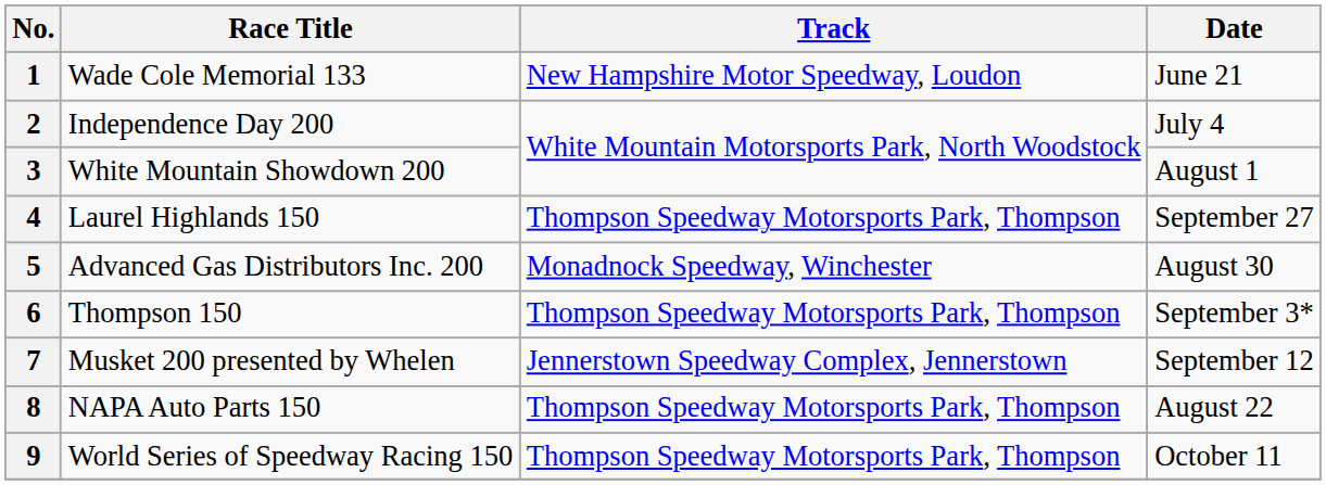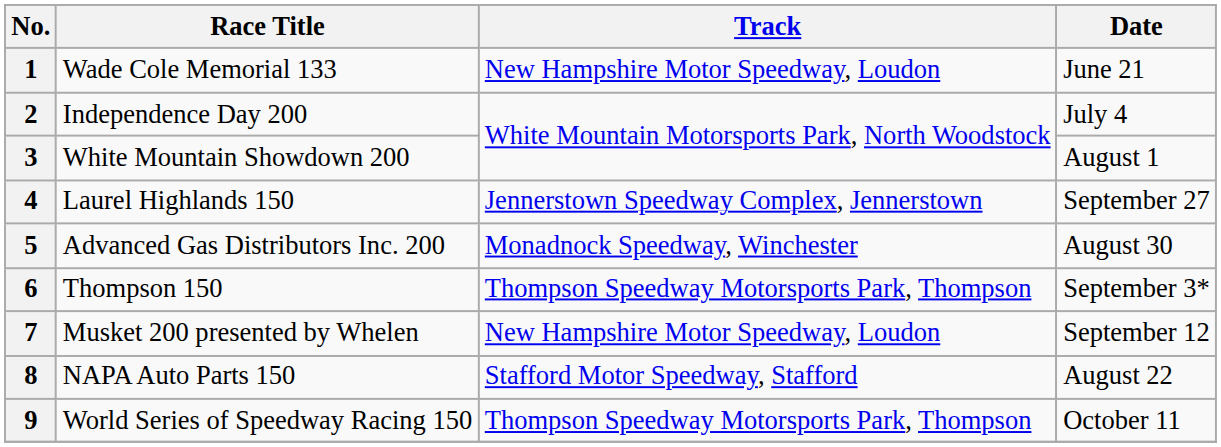 <table class="wikitable" style="font-size:85%;">
 <tr>
 <th>No.</th>
 <th>Race Title</th>
 <th><a href='#'>Track</a></th>
 <th>Date</th>
 </tr>
 <tr>
 <th>1</th>
 <td>Wade Cole Memorial 133</td>
 <td><a href='#'>New Hampshire Motor Speedway</a>, <a href='#'>Loudon</a></td>
 <td>June 21</td>
 </tr>
 <tr>
 <th>2</th>
 <td>Independence Day 200</td>
 <td rowspan=2><a href='#'>White Mountain Motorsports Park</a>, <a href='#'>North Woodstock</a></td>
 <td>July 4</td>
 </tr>
 <tr>
 <th>3</th>
 <td>White Mountain Showdown 200</td>
 <td>August 1</td>
 </tr>
 <tr>
 <th>4</th>
 <td>Laurel Highlands 150</td>
-<td><a href='#'>Thompson Speedway Motorsports Park</a>, <a href='#'>Thompson</a></td>
+<td><a href='#'>Jennerstown Speedway Complex</a>, <a href='#'>Jennerstown</a></td>
 <td>September 27</td>
 </tr>
 <tr>
 <th>5</th>
 <td>Advanced Gas Distributors Inc. 200</td>
 <td><a href='#'>Monadnock Speedway</a>, <a href='#'>Winchester</a></td>
 <td>August 30</td>
 </tr>
 <tr>
 <th>6</th>
 <td>Thompson 150</td>
 <td><a href='#'>Thompson Speedway Motorsports Park</a>, <a href='#'>Thompson</a></td>
 <td>September 3*</td>
 </tr>
 <tr>
 <th>7</th>
 <td>Musket 200 presented by Whelen</td>
-<td><a href='#'>Jennerstown Speedway Complex</a>, <a href='#'>Jennerstown</a></td>
+<td><a href='#'>New Hampshire Motor Speedway</a>, <a href='#'>Loudon</a></td>
 <td>September 12</td>
 </tr>
 <tr>
 <th>8</th>
 <td>NAPA Auto Parts 150</td>
-<td><a href='#'>Thompson Speedway Motorsports Park</a>, <a href='#'>Thompson</a></td>
+<td><a href='#'>Stafford Motor Speedway</a>, <a href='#'>Stafford</a></td>
 <td>August 22</td>
 </tr>
 <tr>
 <th>9</th>
 <td>World Series of Speedway Racing 150</td>
 <td><a href='#'>Thompson Speedway Motorsports Park</a>, <a href='#'>Thompson</a></td>
 <td>October 11</td>
 </tr>
 <tr>
 </tr>
 </table>
